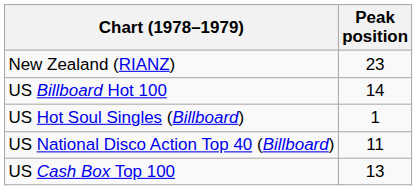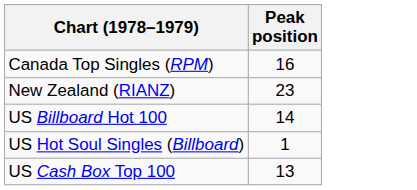 <table class="wikitable sortable">
 <tr>
 <th align="left">Chart (1978–1979)</th>
 <th align="left">Peak<br>position</th>
+</tr>
+<tr>
+<td align="left">Canada Top Singles (<em><a href='#'>RPM</a></em>)</td>
+<td style="text-align:center;">16</td>
 </tr>
 <tr>
 <td align="left">New Zealand (<a href='#'>RIANZ</a>)</td>
 <td style="text-align:center;">23</td>
 </tr>
 <tr>
 <td align="left">US <a href='#'><em>Billboard</em> Hot 100</a></td>
 <td style="text-align:center;">14</td>
 </tr>
 <tr>
 <td align="left">US <a href='#'>Hot Soul Singles</a> (<em><a href='#'>Billboard</a></em>)</td>
 <td style="text-align:center;">1</td>
 </tr>
 <tr>
-<td align="left">US <a href='#'>National Disco Action Top 40</a> (<em><a href='#'>Billboard</a></em>)</td>
-<td style="text-align:center;">11</td>
-</tr>
-<tr>
 <td align="left">US <a href='#'><em>Cash Box</em> Top 100</a></td>
 <td style="text-align:center;">13</td>
 </tr>
 </table>
